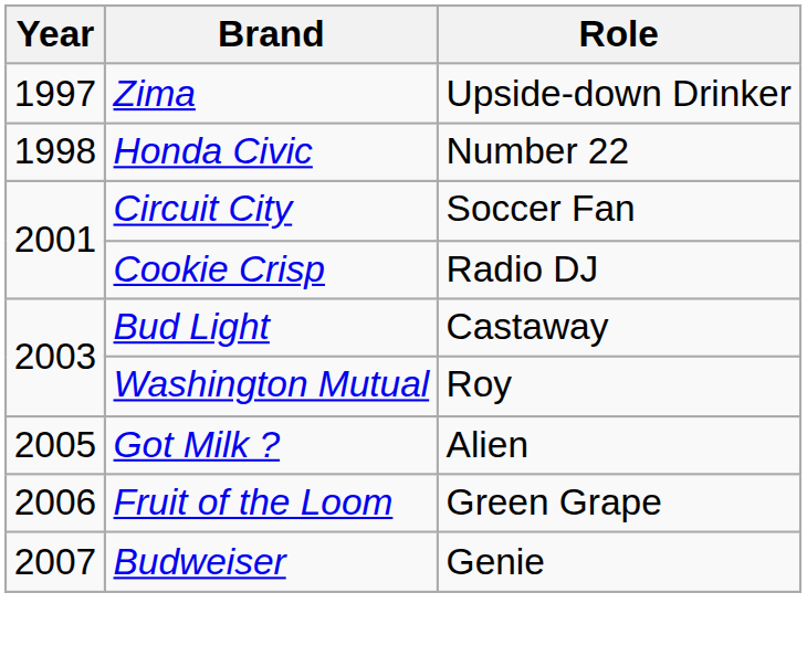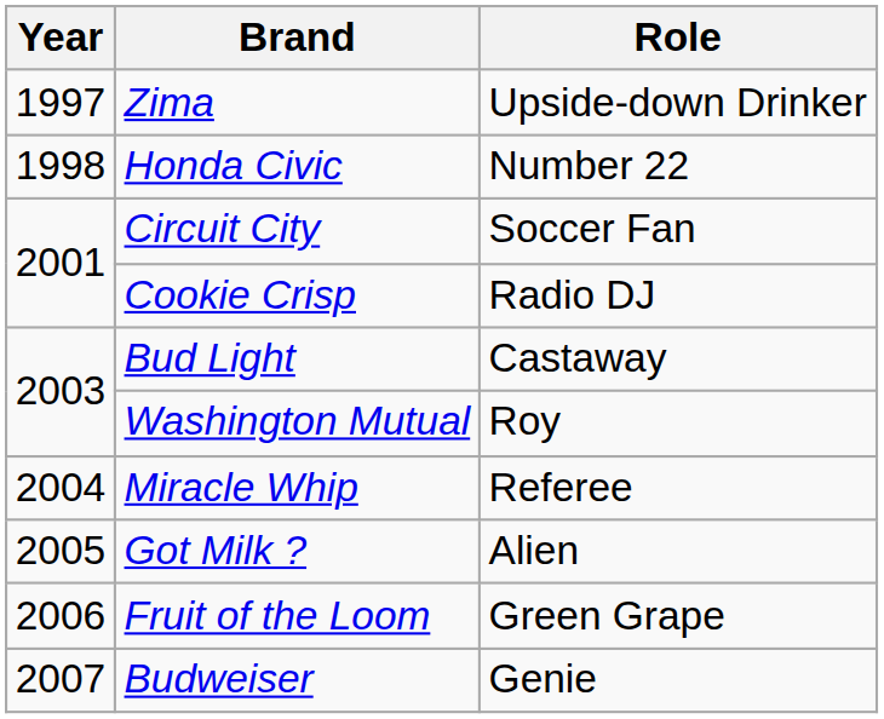 <table class="wikitable">
 <tr>
 <th>Year</th>
 <th>Brand</th>
 <th>Role</th>
 </tr>
 <tr>
 <td>1997</td>
 <td><em><a href='#'>Zima</a></em></td>
 <td>Upside-down Drinker</td>
 </tr>
 <tr>
 <td>1998</td>
 <td><em><a href='#'>Honda Civic</a></em></td>
 <td>Number 22</td>
 </tr>
 <tr>
 <td rowspan="2">2001</td>
 <td><em><a href='#'>Circuit City</a></em></td>
 <td>Soccer Fan</td>
 </tr>
 <tr>
 <td><em><a href='#'>Cookie Crisp</a></em></td>
 <td>Radio DJ</td>
 </tr>
 <tr>
 <td rowspan="2">2003</td>
 <td><em><a href='#'>Bud Light</a></em></td>
 <td>Castaway</td>
 </tr>
 <tr>
 <td><em><a href='#'>Washington Mutual</a></em></td>
 <td>Roy</td>
 </tr>
 <tr>
+<td>2004</td>
+<td><em><a href='#'>Miracle Whip</a></em></td>
+<td>Referee</td>
+</tr>
+<tr>
 <td>2005</td>
 <td><em><a href='#'>Got Milk ?</a></em></td>
 <td>Alien</td>
 </tr>
 <tr>
 <td>2006</td>
 <td><em><a href='#'>Fruit of the Loom</a></em></td>
 <td>Green Grape</td>
 </tr>
 <tr>
 <td>2007</td>
 <td><em><a href='#'>Budweiser</a></em></td>
 <td>Genie</td>
 </tr>
 </table>
